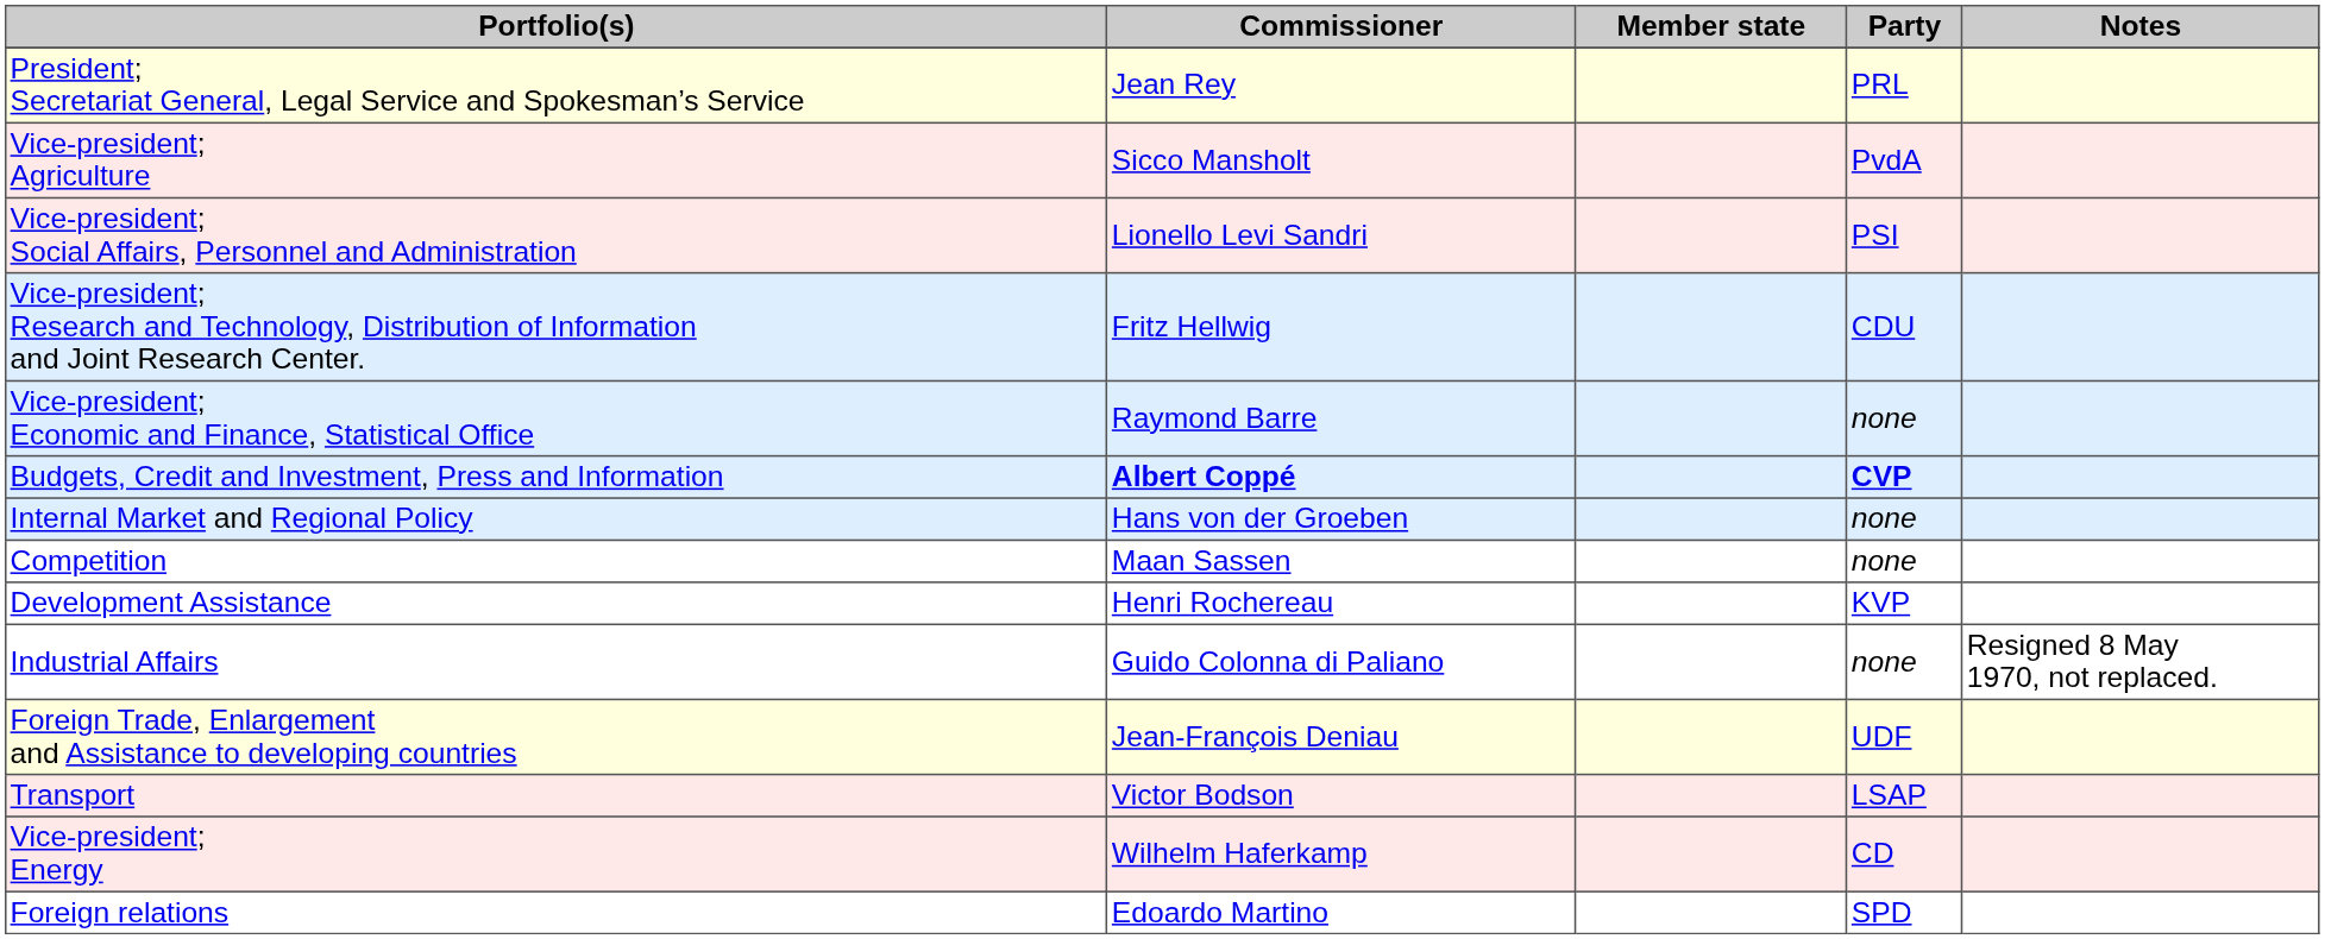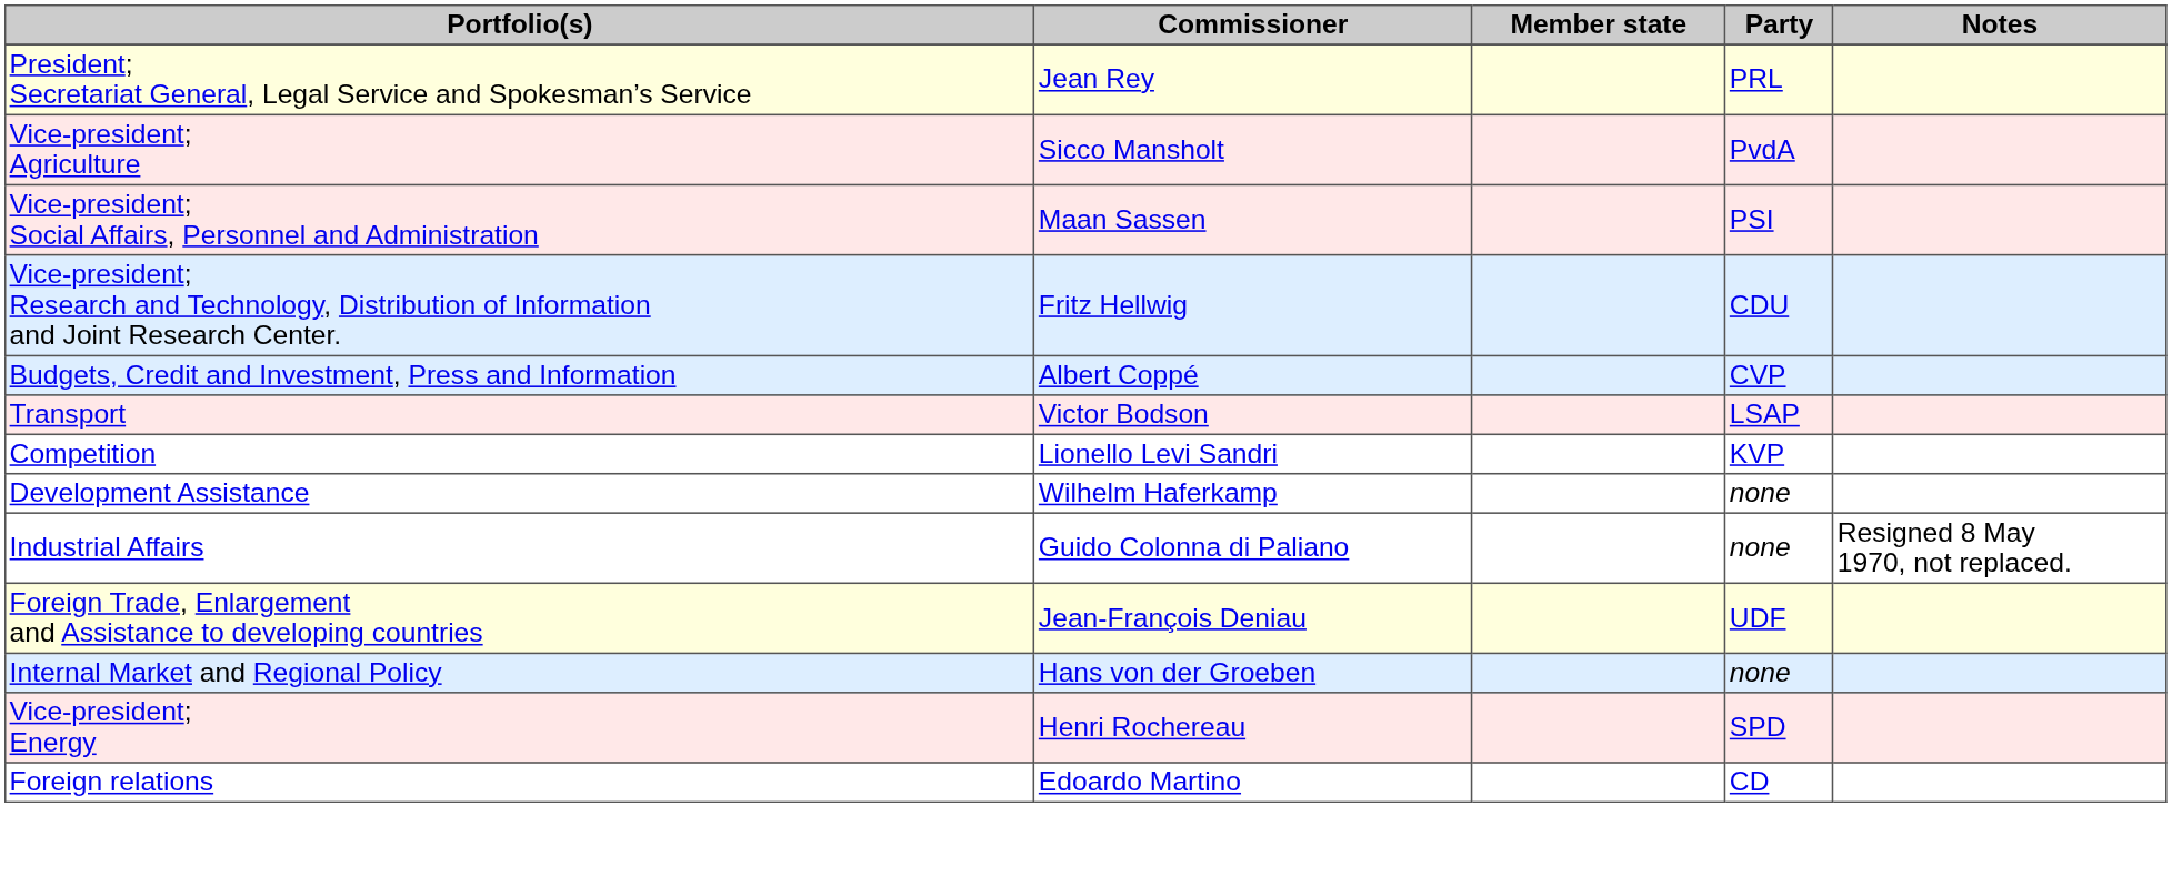 <table cellpadding=2 cellspacing=0 border=1 width=100% style="border-collapse:collapse; border:#555;">
 <tr>
 <th bgcolor="#CCCCCC">Portfolio(s)</th>
 <th bgcolor="#CCCCCC">Commissioner</th>
 <th bgcolor="#CCCCCC">Member state</th>
 <th bgcolor="#CCCCCC">Party</th>
 <th bgcolor="#CCCCCC">Notes</th>
 </tr>
 <tr>
 </tr>
 <tr ---- bgcolor=#FFFFDD>
 <td><a href='#'>President</a>;<br><a href='#'>Secretariat General</a>, Legal Service and Spokesman’s Service</td>
 <td><a href='#'>Jean Rey</a></td>
 <td></td>
 <td><a href='#'>PRL</a></td>
 <td></td>
 </tr>
 <tr --- bgcolor=#FFE8E8>
 <td><a href='#'>Vice-president</a>;<br><a href='#'>Agriculture</a></td>
 <td><a href='#'>Sicco Mansholt</a></td>
 <td></td>
 <td><a href='#'>PvdA</a></td>
 <td></td>
 </tr>
 <tr -- bgcolor=#FFE8E8>
 <td><a href='#'>Vice-president</a>;<br><a href='#'>Social Affairs</a>, <a href='#'>Personnel and Administration</a></td>
-<td><a href='#'>Lionello Levi Sandri</a></td>
+<td><a href='#'>Maan Sassen</a></td>
 <td></td>
 <td><a href='#'>PSI</a></td>
 <td></td>
 </tr>
 <tr ---- bgcolor=#DDEEFF>
 <td><a href='#'>Vice-president</a>;<br><a href='#'>Research and Technology</a>, <a href='#'>Distribution of Information</a><br>and Joint Research Center.</td>
 <td><a href='#'>Fritz Hellwig</a></td>
 <td></td>
 <td><a href='#'>CDU</a></td>
 <td></td>
 </tr>
 <tr ---- bgcolor=#DDEEFF>
-<td><a href='#'>Vice-president</a>;<br><a href='#'>Economic and Finance</a>, <a href='#'>Statistical Office</a></td>
-<td><a href='#'>Raymond Barre</a></td>
+<td><a href='#'>Budgets, Credit and Investment</a>, <a href='#'>Press and Information</a></td>
+<td><a href='#'>Albert Coppé</a></td>
 <td></td>
-<td><em>none</em></td>
+<td><a href='#'>CVP</a></td>
 <td></td>
 </tr>
-<tr ---- bgcolor=#DDEEFF>
-<td><a href='#'>Budgets, Credit and Investment</a>, <a href='#'>Press and Information</a></td>
-<td><strong><a href='#'>Albert Coppé</a></strong></td>
+<tr --- bgcolor=#FFE8E8>
+<td><a href='#'>Transport</a></td>
+<td><a href='#'>Victor Bodson</a></td>
 <td></td>
-<td><strong><a href='#'>CVP</a></strong></td>
-<td></td>
-</tr>
-<tr ---- bgcolor=#DDEEFF>
-<td><a href='#'>Internal Market</a> and <a href='#'>Regional Policy</a></td>
-<td><a href='#'>Hans von der Groeben</a></td>
-<td></td>
-<td><em>none</em></td>
+<td><a href='#'>LSAP</a></td>
 <td></td>
 </tr>
 <tr ---bgcolor=#DDEEFF>
 <td><a href='#'>Competition</a></td>
-<td><a href='#'>Maan Sassen</a></td>
+<td><a href='#'>Lionello Levi Sandri</a></td>
 <td></td>
-<td><em>none</em></td>
+<td><a href='#'>KVP</a></td>
 <td></td>
 </tr>
 <tr ----bgcolor=#DDEEFF>
 <td><a href='#'>Development Assistance</a></td>
-<td><a href='#'>Henri Rochereau</a></td>
+<td><a href='#'>Wilhelm Haferkamp</a></td>
 <td></td>
-<td><a href='#'>KVP</a></td>
+<td><em>none</em></td>
 <td></td>
 </tr>
 <tr ----bgcolor=#DDEEFF>
 <td><a href='#'>Industrial Affairs</a></td>
 <td><a href='#'>Guido Colonna di Paliano</a></td>
 <td></td>
 <td><em>none</em></td>
 <td>Resigned 8 May<br>1970, not replaced.</td>
 </tr>
 <tr --- bgcolor=#FFFFDD>
 <td><a href='#'>Foreign Trade</a>, <a href='#'>Enlargement</a><br>and <a href='#'>Assistance to developing countries</a></td>
 <td><a href='#'>Jean-François Deniau</a></td>
 <td></td>
 <td><a href='#'>UDF</a></td>
 <td></td>
 </tr>
-<tr --- bgcolor=#FFE8E8>
-<td><a href='#'>Transport</a></td>
-<td><a href='#'>Victor Bodson</a></td>
+<tr ---- bgcolor=#DDEEFF>
+<td><a href='#'>Internal Market</a> and <a href='#'>Regional Policy</a></td>
+<td><a href='#'>Hans von der Groeben</a></td>
 <td></td>
-<td><a href='#'>LSAP</a></td>
+<td><em>none</em></td>
 <td></td>
 </tr>
 <tr ---- bgcolor=#FFE8E8>
 <td><a href='#'>Vice-president</a>;<br><a href='#'>Energy</a></td>
-<td><a href='#'>Wilhelm Haferkamp</a></td>
+<td><a href='#'>Henri Rochereau</a></td>
 <td></td>
-<td><a href='#'>CD</a></td>
+<td><a href='#'>SPD</a></td>
 <td></td>
 </tr>
 <tr ----bgcolor=#DDEEFF>
 <td><a href='#'>Foreign relations</a></td>
 <td><a href='#'>Edoardo Martino</a></td>
 <td></td>
-<td><a href='#'>SPD</a></td>
+<td><a href='#'>CD</a></td>
 <td></td>
 </tr>
 </table>
